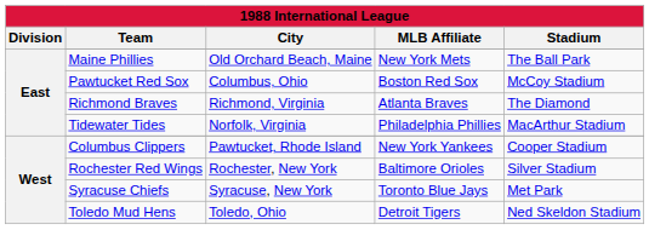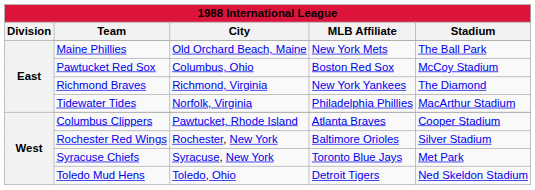 <table class="wikitable" style="width:auto">
 <tr>
 <td bgcolor="#DC143C" align="center" colspan="7"><strong><span>1988 International League</span></strong></td>
 </tr>
 <tr>
 <th>Division</th>
 <th>Team</th>
 <th>City</th>
 <th>MLB Affiliate</th>
 <th>Stadium</th>
 </tr>
 <tr>
 <th rowspan="5">East</th>
 </tr>
 <tr>
 <td><a href='#'>Maine Phillies</a></td>
 <td><a href='#'>Old Orchard Beach, Maine</a></td>
 <td><a href='#'>New York Mets</a></td>
 <td><a href='#'>The Ball Park</a></td>
 </tr>
 <tr>
 <td><a href='#'>Pawtucket Red Sox</a></td>
 <td><a href='#'>Columbus, Ohio</a></td>
 <td><a href='#'>Boston Red Sox</a></td>
 <td><a href='#'>McCoy Stadium</a></td>
 </tr>
 <tr>
 <td><a href='#'>Richmond Braves</a></td>
 <td><a href='#'>Richmond, Virginia</a></td>
-<td><a href='#'>Atlanta Braves</a></td>
+<td><a href='#'>New York Yankees</a></td>
 <td><a href='#'>The Diamond</a></td>
 </tr>
 <tr>
 <td><a href='#'>Tidewater Tides</a></td>
 <td><a href='#'>Norfolk, Virginia</a></td>
 <td><a href='#'>Philadelphia Phillies</a></td>
 <td><a href='#'>MacArthur Stadium</a></td>
 </tr>
 <tr>
 <th rowspan="5">West</th>
 </tr>
 <tr>
 <td><a href='#'>Columbus Clippers</a></td>
 <td><a href='#'>Pawtucket, Rhode Island</a></td>
-<td><a href='#'>New York Yankees</a></td>
+<td><a href='#'>Atlanta Braves</a></td>
 <td><a href='#'>Cooper Stadium</a></td>
 </tr>
 <tr>
 <td><a href='#'>Rochester Red Wings</a></td>
 <td><a href='#'>Rochester</a>, <a href='#'>New York</a></td>
 <td><a href='#'>Baltimore Orioles</a></td>
 <td><a href='#'>Silver Stadium</a></td>
 </tr>
 <tr>
 <td><a href='#'>Syracuse Chiefs</a></td>
 <td><a href='#'>Syracuse</a>, <a href='#'>New York</a></td>
 <td><a href='#'>Toronto Blue Jays</a></td>
 <td><a href='#'>Met Park</a></td>
 </tr>
 <tr>
 <td><a href='#'>Toledo Mud Hens</a></td>
 <td><a href='#'>Toledo, Ohio</a></td>
 <td><a href='#'>Detroit Tigers</a></td>
 <td><a href='#'>Ned Skeldon Stadium</a></td>
 </tr>
 </table>
